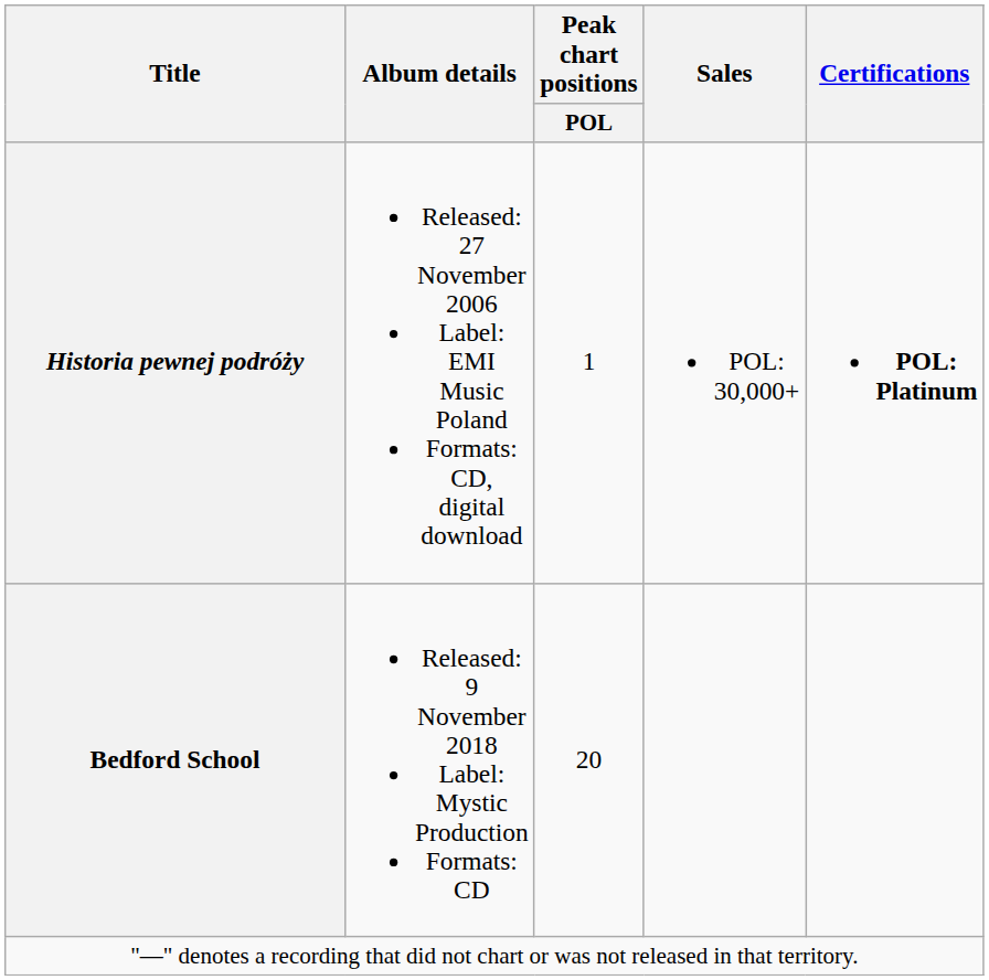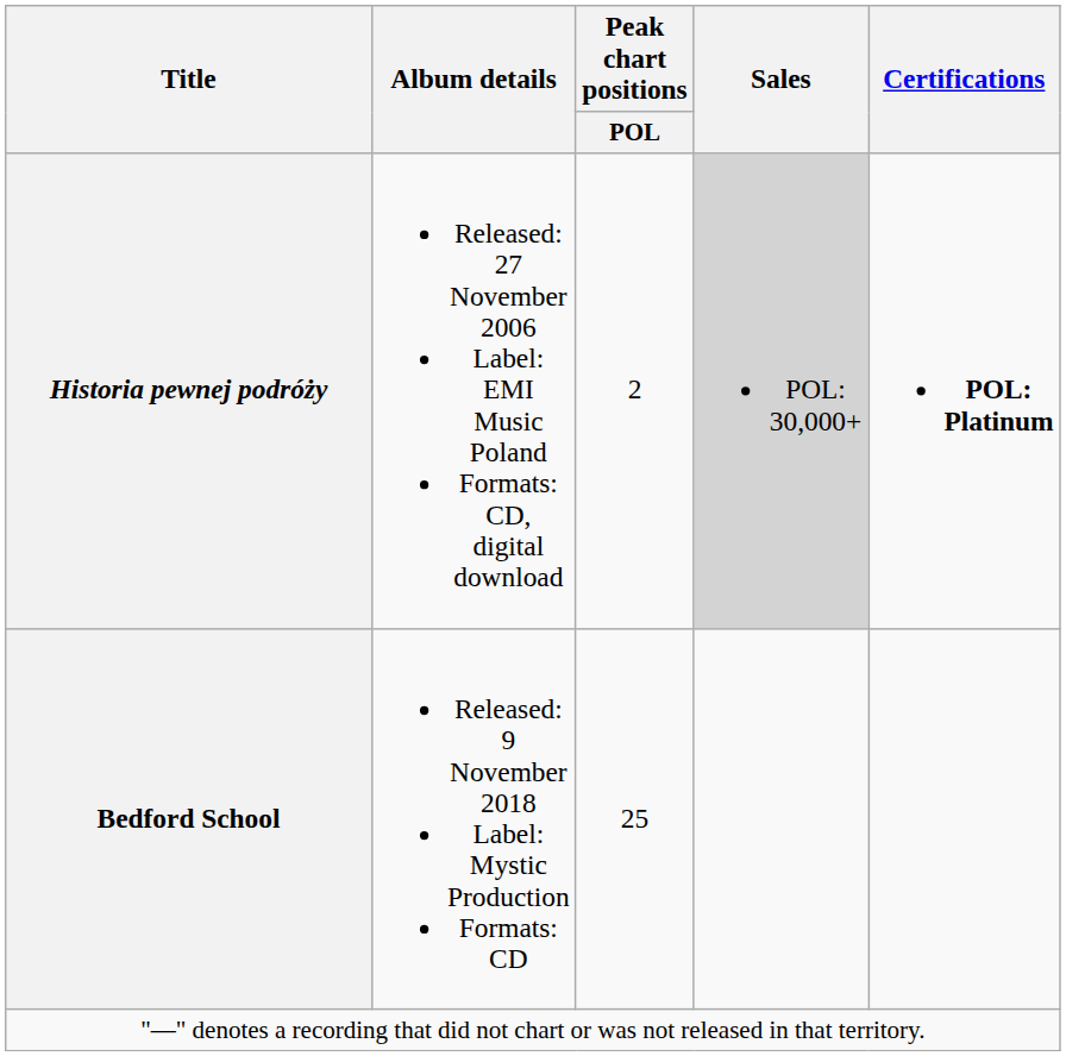 <table class="wikitable plainrowheaders" style="text-align:center;">
 <tr>
 <th scope="col" rowspan="2" style="width:15em;">Title</th>
 <th scope="col" rowspan="2">Album details</th>
 <th scope="col" colspan="1">Peak chart positions</th>
 <th scope="col" rowspan="2">Sales</th>
 <th scope="col" rowspan="2"><a href='#'>Certifications</a></th>
 </tr>
 <tr>
 <th scope="col" style="width:3em;font-size:90%;">POL<br></th>
 </tr>
 <tr>
 <th scope="row"><em>Historia pewnej podróży</em></th>
 <td><br><ul><li>Released: 27 November 2006</li><li>Label: EMI Music Poland</li><li>Formats: CD, digital download</li></ul></td>
-<td>1</td>
-<td><br><ul><li>POL: 30,000+</li></ul></td>
+<td>2</td>
+<td style="background: lightgrey;"><br><ul><li>POL: 30,000+</li></ul></td>
 <td><strong><br><ul><li>POL: Platinum</li></ul></strong></td>
 </tr>
 <tr>
 <th>Bedford School</th>
 <td><br><ul><li>Released: 9 November 2018</li><li>Label: Mystic Production</li><li>Formats: CD</li></ul></td>
-<td>20</td>
+<td>25</td>
 <td></td>
 <td></td>
 </tr>
 <tr>
 <td colspan="20" style="font-size:90%">"—" denotes a recording that did not chart or was not released in that territory.</td>
 </tr>
 </table>
